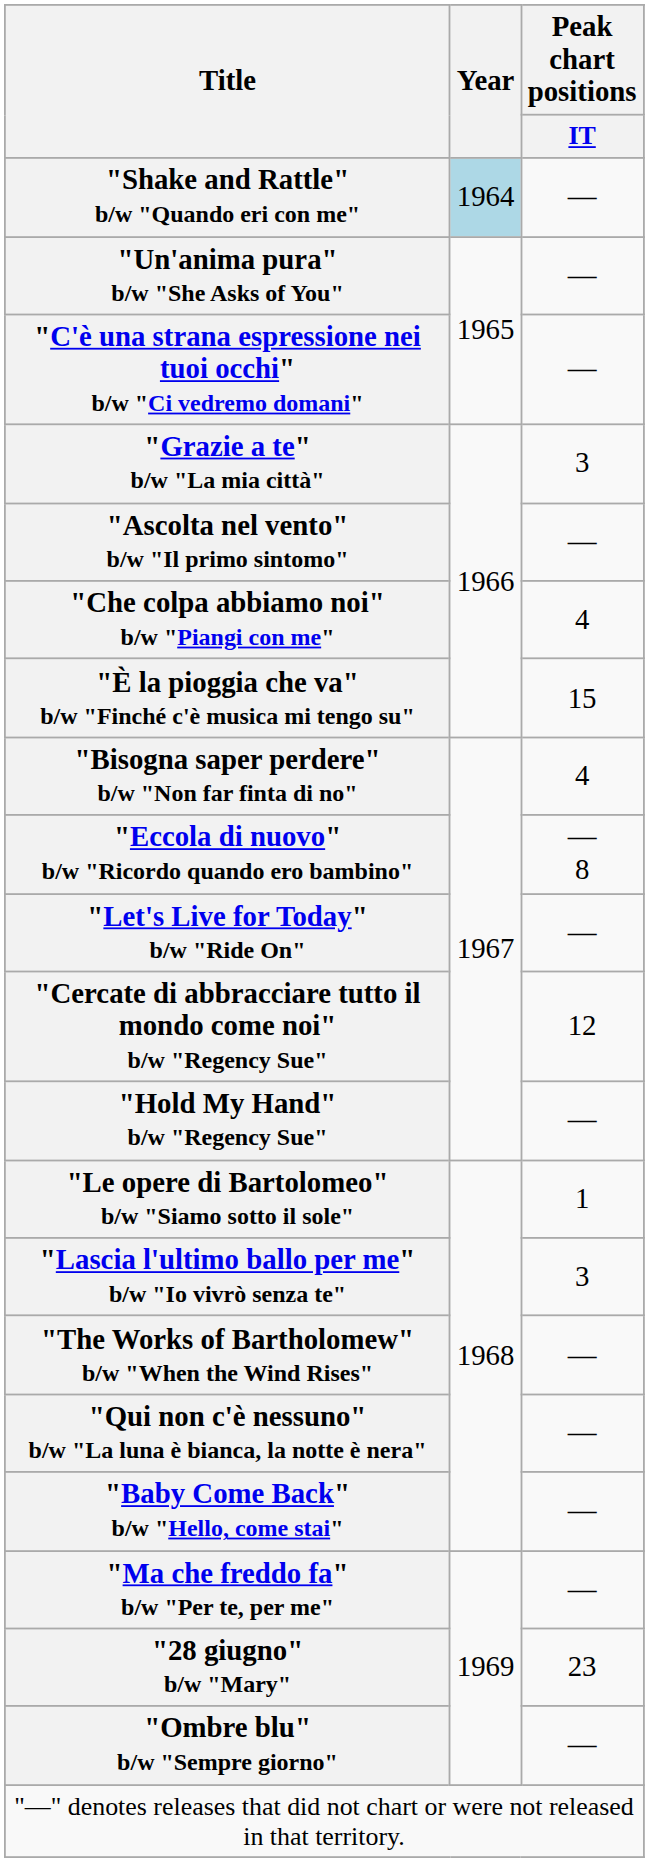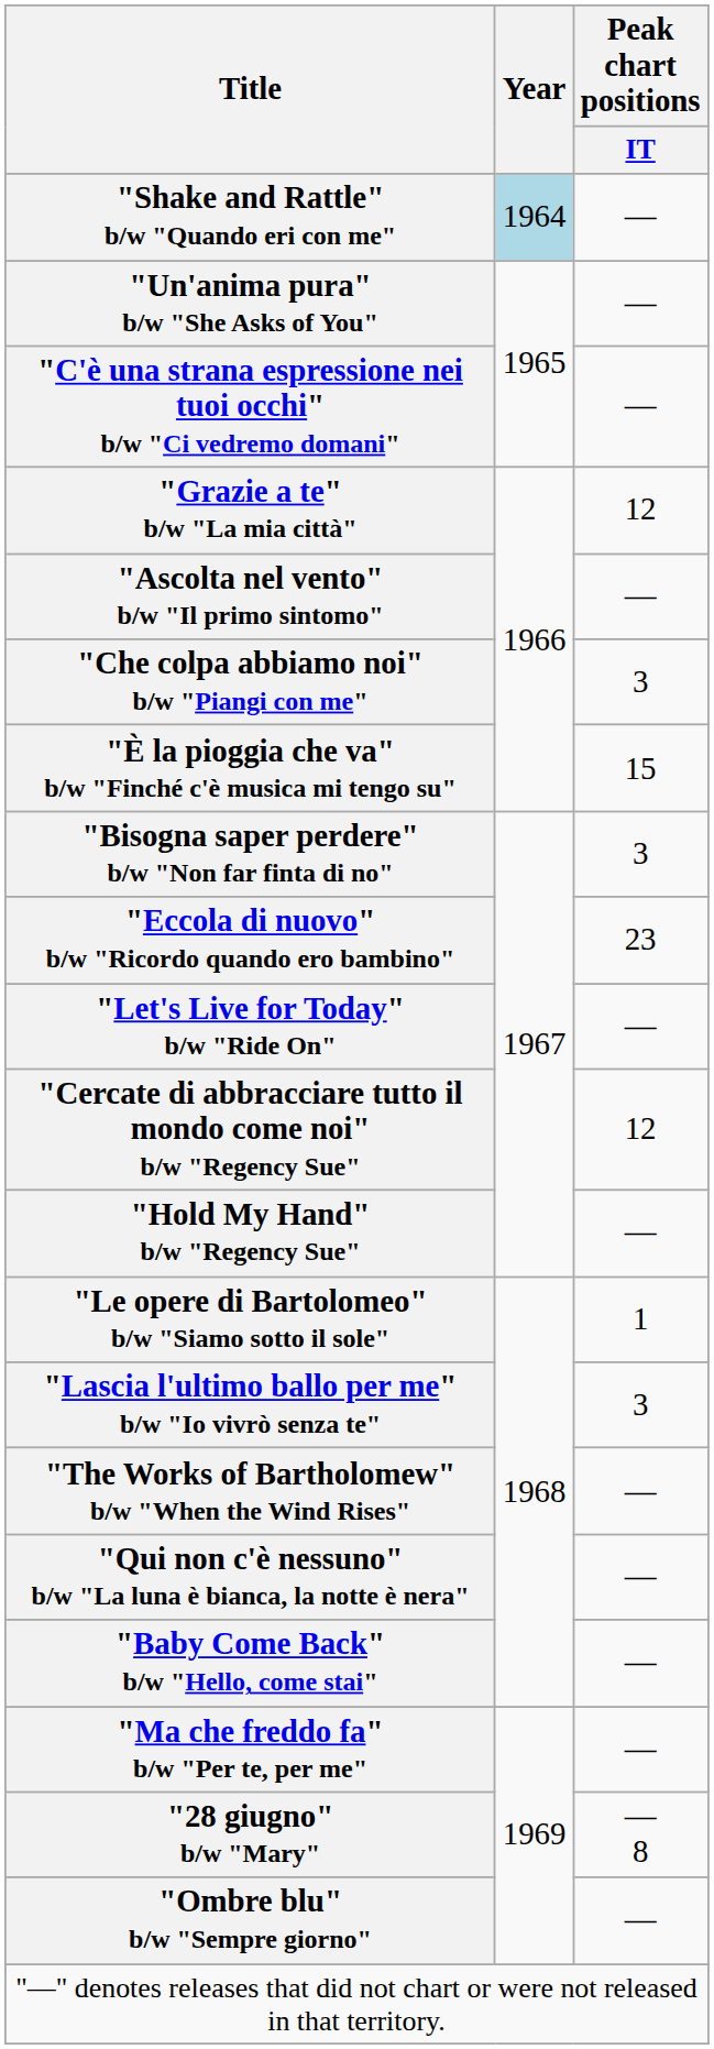 <table class="wikitable plainrowheaders" style="text-align:center;">
 <tr>
 <th rowspan="2" scope="col" style="width:15em;">Title</th>
 <th rowspan="2" scope="col" style="width:2em;">Year</th>
 <th>Peak chart positions</th>
 </tr>
 <tr>
 <th scope="col" style="width:2em;font-size:90%;"><a href='#'>IT</a><br></th>
 </tr>
 <tr>
 <th scope="row">"Shake and Rattle"<br><small>b/w "Quando eri con me"</small></th>
 <td style="background: lightblue;">1964</td>
 <td>—</td>
 </tr>
 <tr>
 <th scope="row">"Un'anima pura"<br><small>b/w "She Asks of You"</small></th>
 <td rowspan="2">1965</td>
 <td>—</td>
 </tr>
 <tr>
 <th scope="row">"<a href='#'>C'è una strana espressione nei tuoi occhi</a>"<br><small>b/w "<a href='#'>Ci vedremo domani</a>"</small></th>
 <td>—</td>
 </tr>
 <tr>
 <th scope="row">"<a href='#'>Grazie a te</a>"<br><small>b/w "La mia città"</small></th>
 <td rowspan="4">1966</td>
-<td>3</td>
+<td>12</td>
 </tr>
 <tr>
 <th scope="row">"Ascolta nel vento"<br><small>b/w "Il primo sintomo"</small></th>
 <td>—</td>
 </tr>
 <tr>
 <th scope="row">"Che colpa abbiamo noi"<br><small>b/w "<a href='#'>Piangi con me</a>"</small></th>
-<td>4</td>
+<td>3</td>
 </tr>
 <tr>
 <th scope="row">"È la pioggia che va"<br><small>b/w "Finché c'è musica mi tengo su"</small></th>
 <td>15</td>
 </tr>
 <tr>
 <th scope="row">"Bisogna saper perdere"<br><small>b/w "Non far finta di no"</small></th>
 <td rowspan="5">1967</td>
-<td>4</td>
+<td>3</td>
 </tr>
 <tr>
 <th scope="row">"<a href='#'>Eccola di nuovo</a>"<br><small>b/w "Ricordo quando ero bambino"</small></th>
-<td>—<br>8</td>
+<td>23</td>
 </tr>
 <tr>
 <th scope="row">"<a href='#'>Let's Live for Today</a>"<br><small>b/w "Ride On"</small></th>
 <td>—</td>
 </tr>
 <tr>
 <th scope="row">"Cercate di abbracciare tutto il mondo come noi"<br><small>b/w "Regency Sue"</small></th>
 <td>12</td>
 </tr>
 <tr>
 <th scope="row">"Hold My Hand"<br><small>b/w "Regency Sue"</small></th>
 <td>—</td>
 </tr>
 <tr>
 <th scope="row">"Le opere di Bartolomeo"<br><small>b/w "Siamo sotto il sole"</small></th>
 <td rowspan="5">1968</td>
 <td>1</td>
 </tr>
 <tr>
 <th scope="row">"<a href='#'>Lascia l'ultimo ballo per me</a>"<br><small>b/w "Io vivrò senza te"</small></th>
 <td>3</td>
 </tr>
 <tr>
 <th scope="row">"The Works of Bartholomew"<br><small>b/w "When the Wind Rises"</small></th>
 <td>—</td>
 </tr>
 <tr>
 <th scope="row">"Qui non c'è nessuno"<br><small>b/w "La luna è bianca, la notte è nera"</small></th>
 <td>—</td>
 </tr>
 <tr>
 <th scope="row">"<a href='#'>Baby Come Back</a>"<br><small>b/w "<a href='#'>Hello, come stai</a>"</small></th>
 <td>—</td>
 </tr>
 <tr>
 <th scope="row">"<a href='#'>Ma che freddo fa</a>"<br><small>b/w "Per te, per me"</small></th>
 <td rowspan="3">1969</td>
 <td>—</td>
 </tr>
 <tr>
 <th scope="row">"28 giugno"<br><small>b/w "Mary"</small></th>
-<td>23</td>
+<td>—<br>8</td>
 </tr>
 <tr>
 <th scope="row">"Ombre blu"<br><small>b/w "Sempre giorno"</small></th>
 <td>—</td>
 </tr>
 <tr>
 <td colspan="3" style="font-size:90%">"—" denotes releases that did not chart or were not released in that territory.</td>
 </tr>
 </table>
